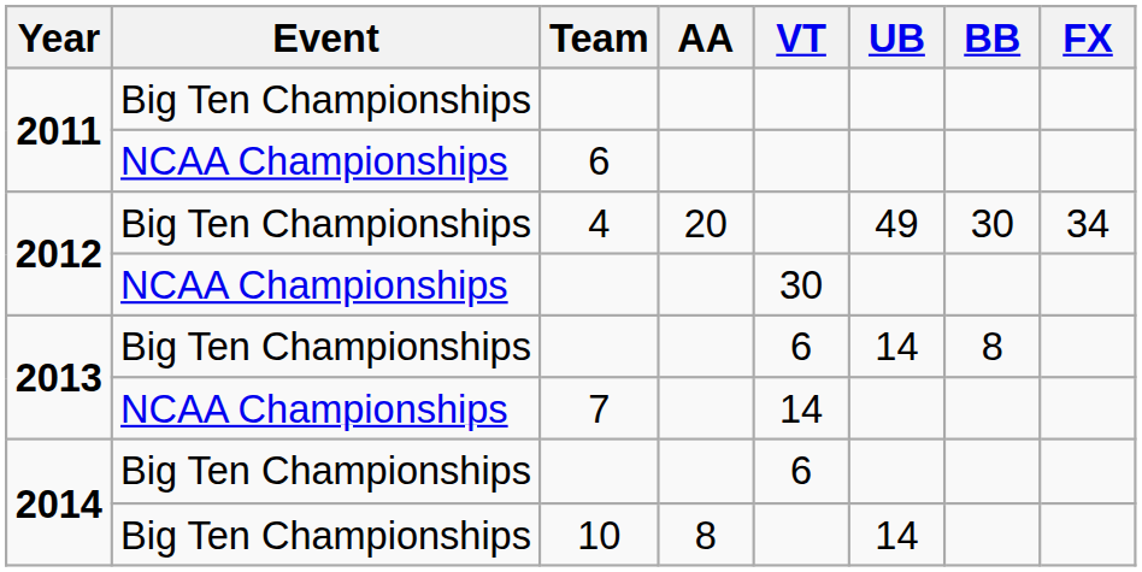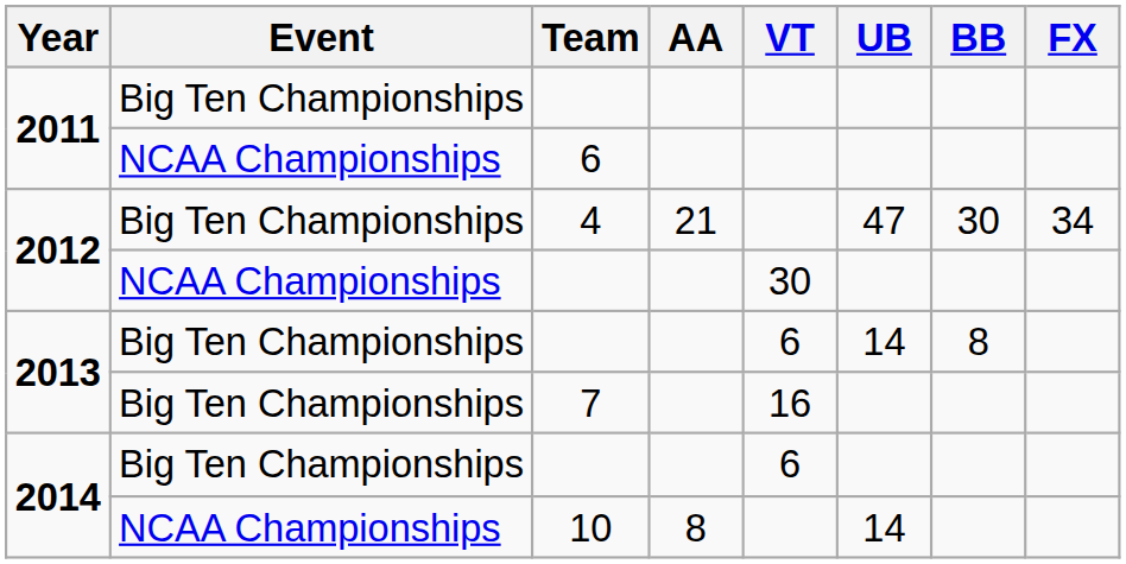 <table class="wikitable" style="border-collapse: collapse; text-align:center; font-size: 95%;">
 <tr>
 <th align=center>Year</th>
 <th align=center>Event</th>
 <th style="width:30px;">Team</th>
 <th style="width:30px;">AA</th>
 <th style="width:30px;"><a href='#'>VT</a></th>
 <th style="width:30px;"><a href='#'>UB</a></th>
 <th style="width:30px;"><a href='#'>BB</a></th>
 <th style="width:30px;"><a href='#'>FX</a></th>
 </tr>
 <tr>
 <td rowspan="2"><strong>2011</strong></td>
 <td align=left>Big Ten Championships</td>
 <td></td>
 <td></td>
 <td></td>
 <td></td>
 <td></td>
 <td></td>
 </tr>
 <tr>
 <td align=left><a href='#'>NCAA Championships</a></td>
 <td>6</td>
 <td></td>
 <td></td>
 <td></td>
 <td></td>
 <td></td>
 </tr>
 <tr>
 <td rowspan="2"><strong>2012</strong></td>
 <td align=left>Big Ten Championships</td>
 <td>4</td>
-<td>20</td>
+<td>21</td>
 <td></td>
-<td>49</td>
+<td>47</td>
 <td>30</td>
 <td>34</td>
 </tr>
 <tr>
 <td align=left><a href='#'>NCAA Championships</a></td>
 <td></td>
 <td></td>
 <td>30</td>
 <td></td>
 <td></td>
 <td></td>
 </tr>
 <tr>
 <td rowspan="2"><strong>2013</strong></td>
 <td align=left>Big Ten Championships</td>
 <td></td>
 <td></td>
 <td>6</td>
 <td>14</td>
 <td>8</td>
 <td></td>
 </tr>
 <tr>
-<td align=left><a href='#'>NCAA Championships</a></td>
+<td align=left>Big Ten Championships</td>
 <td>7</td>
 <td></td>
-<td>14</td>
+<td>16</td>
 <td></td>
 <td></td>
 <td></td>
 </tr>
 <tr>
 <td rowspan="2"><strong>2014</strong></td>
 <td align=left>Big Ten Championships</td>
 <td></td>
 <td></td>
 <td>6</td>
 <td></td>
 <td></td>
 <td></td>
 </tr>
 <tr>
-<td align=left>Big Ten Championships</td>
+<td align=left><a href='#'>NCAA Championships</a></td>
 <td>10</td>
 <td>8</td>
 <td></td>
 <td>14</td>
 <td></td>
 <td></td>
 </tr>
 </table>
